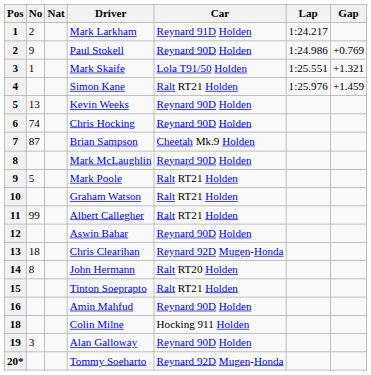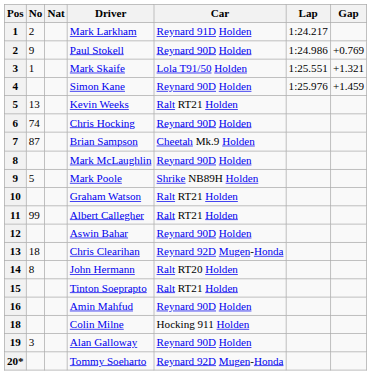 <table class="wikitable" style="font-size: 95%;">
 <tr>
 <th>Pos</th>
 <th>No</th>
 <th>Nat</th>
 <th>Driver</th>
 <th>Car</th>
 <th>Lap</th>
 <th>Gap</th>
 </tr>
 <tr>
 <th>1</th>
 <td>2</td>
 <td></td>
 <td><a href='#'>Mark Larkham</a></td>
 <td><a href='#'>Reynard 91D</a> <a href='#'>Holden</a></td>
 <td>1:24.217</td>
 <td></td>
 </tr>
 <tr>
 <th>2</th>
 <td>9</td>
 <td></td>
 <td><a href='#'>Paul Stokell</a></td>
 <td><a href='#'>Reynard 90D</a> <a href='#'>Holden</a></td>
 <td>1:24.986</td>
 <td>+0.769</td>
 </tr>
 <tr>
 <th>3</th>
 <td>1</td>
 <td></td>
 <td><a href='#'>Mark Skaife</a></td>
 <td><a href='#'>Lola T91/50</a> <a href='#'>Holden</a></td>
 <td>1:25.551</td>
 <td>+1.321</td>
 </tr>
 <tr>
 <th>4</th>
 <td></td>
 <td></td>
 <td><a href='#'>Simon Kane</a></td>
-<td><a href='#'>Ralt</a> RT21 <a href='#'>Holden</a></td>
+<td><a href='#'>Reynard 90D</a> <a href='#'>Holden</a></td>
 <td>1:25.976</td>
 <td>+1.459</td>
 </tr>
 <tr>
 <th>5</th>
 <td>13</td>
 <td></td>
 <td><a href='#'>Kevin Weeks</a></td>
-<td><a href='#'>Reynard 90D</a> <a href='#'>Holden</a></td>
+<td><a href='#'>Ralt</a> RT21 <a href='#'>Holden</a></td>
 <td></td>
 <td></td>
 </tr>
 <tr>
 <th>6</th>
 <td>74</td>
 <td></td>
 <td><a href='#'>Chris Hocking</a></td>
 <td><a href='#'>Reynard 90D</a> <a href='#'>Holden</a></td>
 <td></td>
 <td></td>
 </tr>
 <tr>
 <th>7</th>
 <td>87</td>
 <td></td>
 <td><a href='#'>Brian Sampson</a></td>
 <td><a href='#'>Cheetah</a> Mk.9 <a href='#'>Holden</a></td>
 <td></td>
 <td></td>
 </tr>
 <tr>
 <th>8</th>
 <td></td>
 <td></td>
 <td><a href='#'>Mark McLaughlin</a></td>
 <td><a href='#'>Reynard 90D</a> <a href='#'>Holden</a></td>
 <td></td>
 <td></td>
 </tr>
 <tr>
 <th>9</th>
 <td>5</td>
 <td></td>
 <td><a href='#'>Mark Poole</a></td>
-<td><a href='#'>Ralt</a> RT21 <a href='#'>Holden</a></td>
+<td><a href='#'>Shrike</a> NB89H <a href='#'>Holden</a></td>
 <td></td>
 <td></td>
 </tr>
 <tr>
 <th>10</th>
 <td></td>
 <td></td>
 <td><a href='#'>Graham Watson</a></td>
 <td><a href='#'>Ralt</a> RT21 <a href='#'>Holden</a></td>
 <td></td>
 <td></td>
 </tr>
 <tr>
 <th>11</th>
 <td>99</td>
 <td></td>
 <td><a href='#'>Albert Callegher</a></td>
 <td><a href='#'>Ralt</a> RT21 <a href='#'>Holden</a></td>
 <td></td>
 <td></td>
 </tr>
 <tr>
 <th>12</th>
 <td></td>
 <td></td>
 <td><a href='#'>Aswin Bahar</a></td>
 <td><a href='#'>Reynard 90D</a> <a href='#'>Holden</a></td>
 <td></td>
 <td></td>
 </tr>
 <tr>
 <th>13</th>
 <td>18</td>
 <td></td>
 <td><a href='#'>Chris Clearihan</a></td>
 <td><a href='#'>Reynard 92D</a> <a href='#'>Mugen</a>-<a href='#'>Honda</a></td>
 <td></td>
 <td></td>
 </tr>
 <tr>
 <th>14</th>
 <td>8</td>
 <td></td>
 <td><a href='#'>John Hermann</a></td>
 <td><a href='#'>Ralt</a> RT20 <a href='#'>Holden</a></td>
 <td></td>
 <td></td>
 </tr>
 <tr>
 <th>15</th>
 <td></td>
 <td></td>
 <td><a href='#'>Tinton Soeprapto</a></td>
 <td><a href='#'>Ralt</a> RT21 <a href='#'>Holden</a></td>
 <td></td>
 <td></td>
 </tr>
 <tr>
 <th>16</th>
 <td></td>
 <td></td>
 <td><a href='#'>Amin Mahfud</a></td>
 <td><a href='#'>Reynard 90D</a> <a href='#'>Holden</a></td>
 <td></td>
 <td></td>
 </tr>
 <tr>
 <th>18</th>
 <td></td>
 <td></td>
 <td><a href='#'>Colin Milne</a></td>
 <td>Hocking 911 <a href='#'>Holden</a></td>
 <td></td>
 <td></td>
 </tr>
 <tr>
 <th>19</th>
 <td>3</td>
 <td></td>
 <td><a href='#'>Alan Galloway</a></td>
 <td><a href='#'>Reynard 90D</a> <a href='#'>Holden</a></td>
 <td></td>
 <td></td>
 </tr>
 <tr>
 <th>20*</th>
 <td></td>
 <td></td>
 <td><a href='#'>Tommy Soeharto</a></td>
 <td><a href='#'>Reynard 92D</a> <a href='#'>Mugen</a>-<a href='#'>Honda</a></td>
 <td></td>
 <td></td>
 </tr>
 </table>
